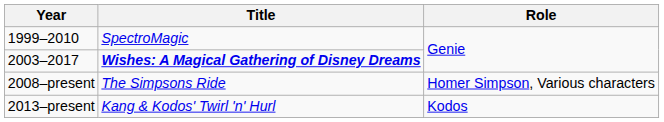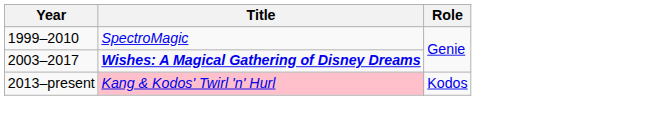 <table class="wikitable">
 <tr>
 <th>Year</th>
 <th>Title</th>
 <th>Role</th>
 </tr>
 <tr>
 <td>1999–2010</td>
 <td><em><a href='#'>SpectroMagic</a></em></td>
 <td rowspan="2"><a href='#'>Genie</a></td>
 </tr>
 <tr>
 <td>2003–2017</td>
 <td><strong><em><a href='#'>Wishes: A Magical Gathering of Disney Dreams</a></em></strong></td>
 </tr>
 <tr>
-<td>2008–present</td>
-<td><em><a href='#'>The Simpsons Ride</a></em></td>
-<td><a href='#'>Homer Simpson</a>, Various characters</td>
-</tr>
-<tr>
 <td>2013–present</td>
-<td><em><a href='#'>Kang & Kodos' Twirl 'n' Hurl</a></em></td>
+<td style="background: pink;"><em><a href='#'>Kang & Kodos' Twirl 'n' Hurl</a></em></td>
 <td><a href='#'>Kodos</a></td>
 </tr>
 </table>
